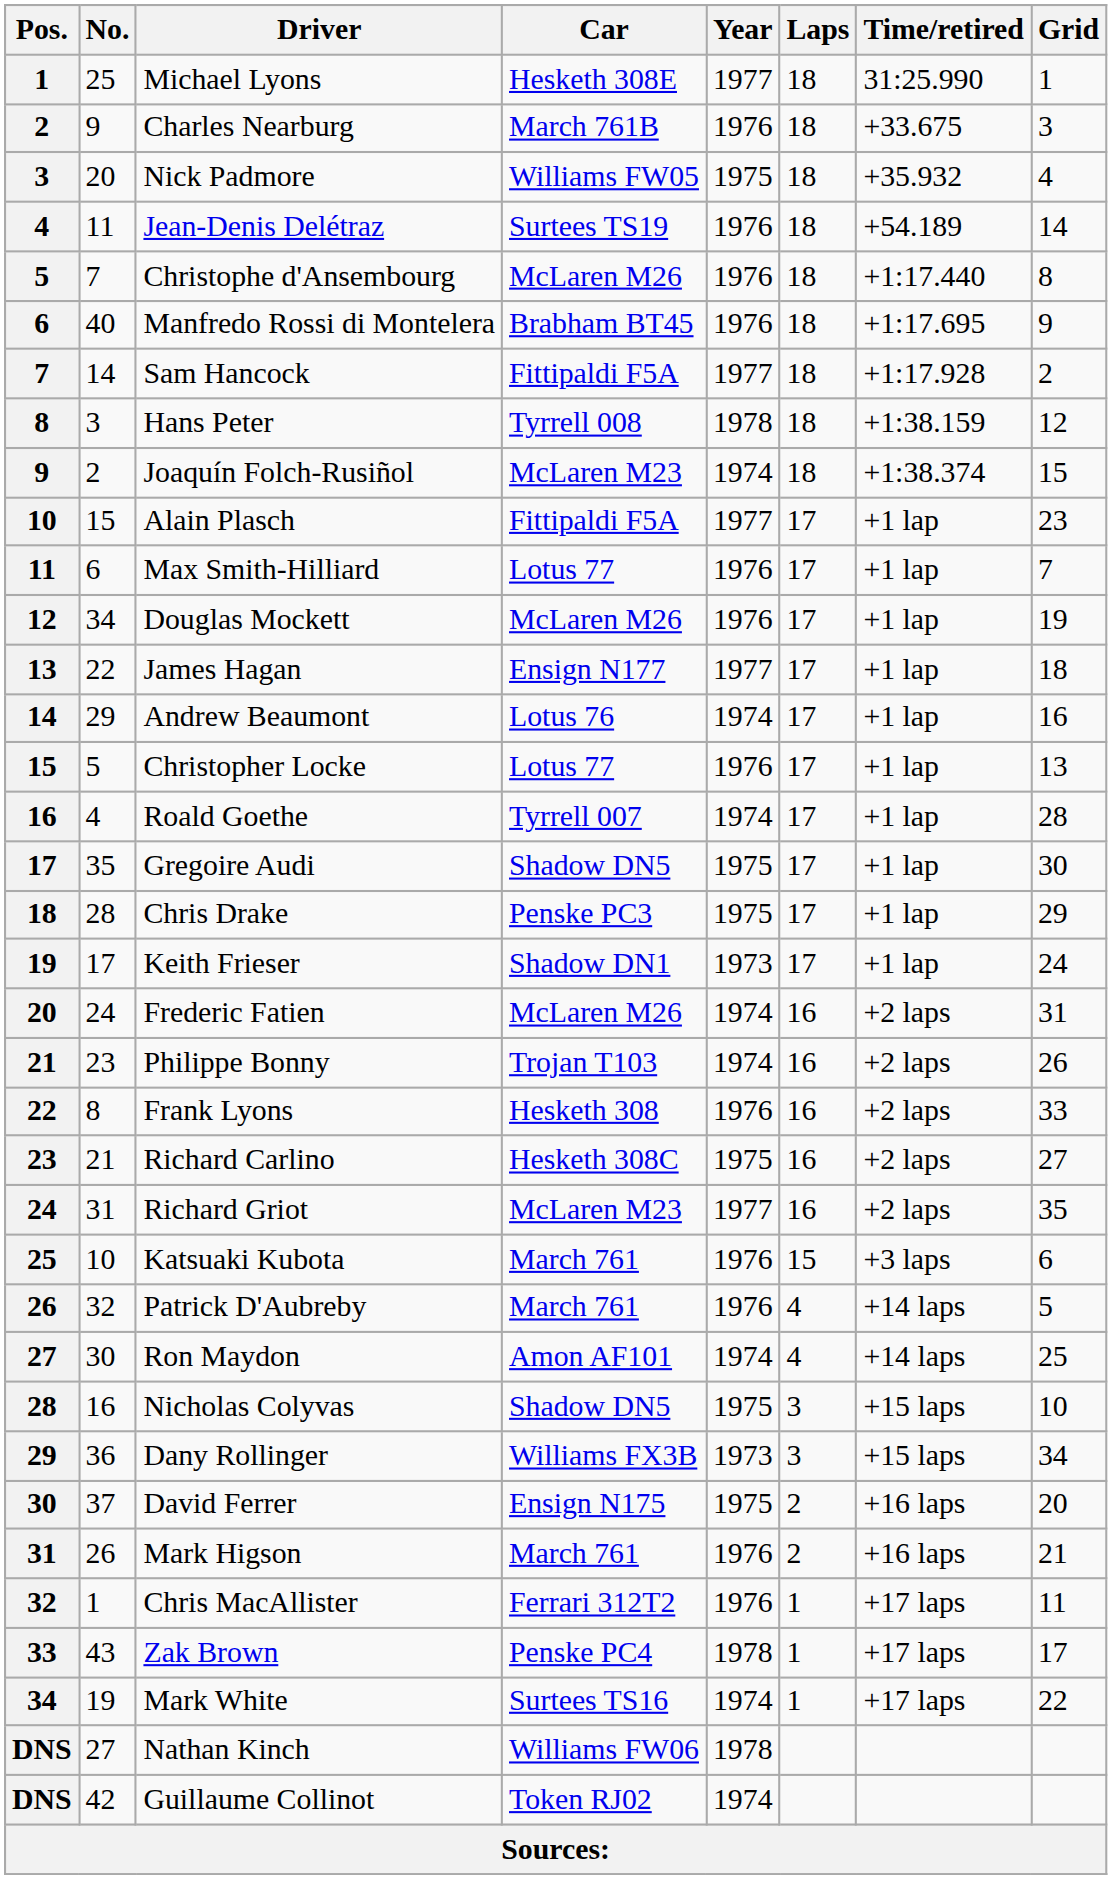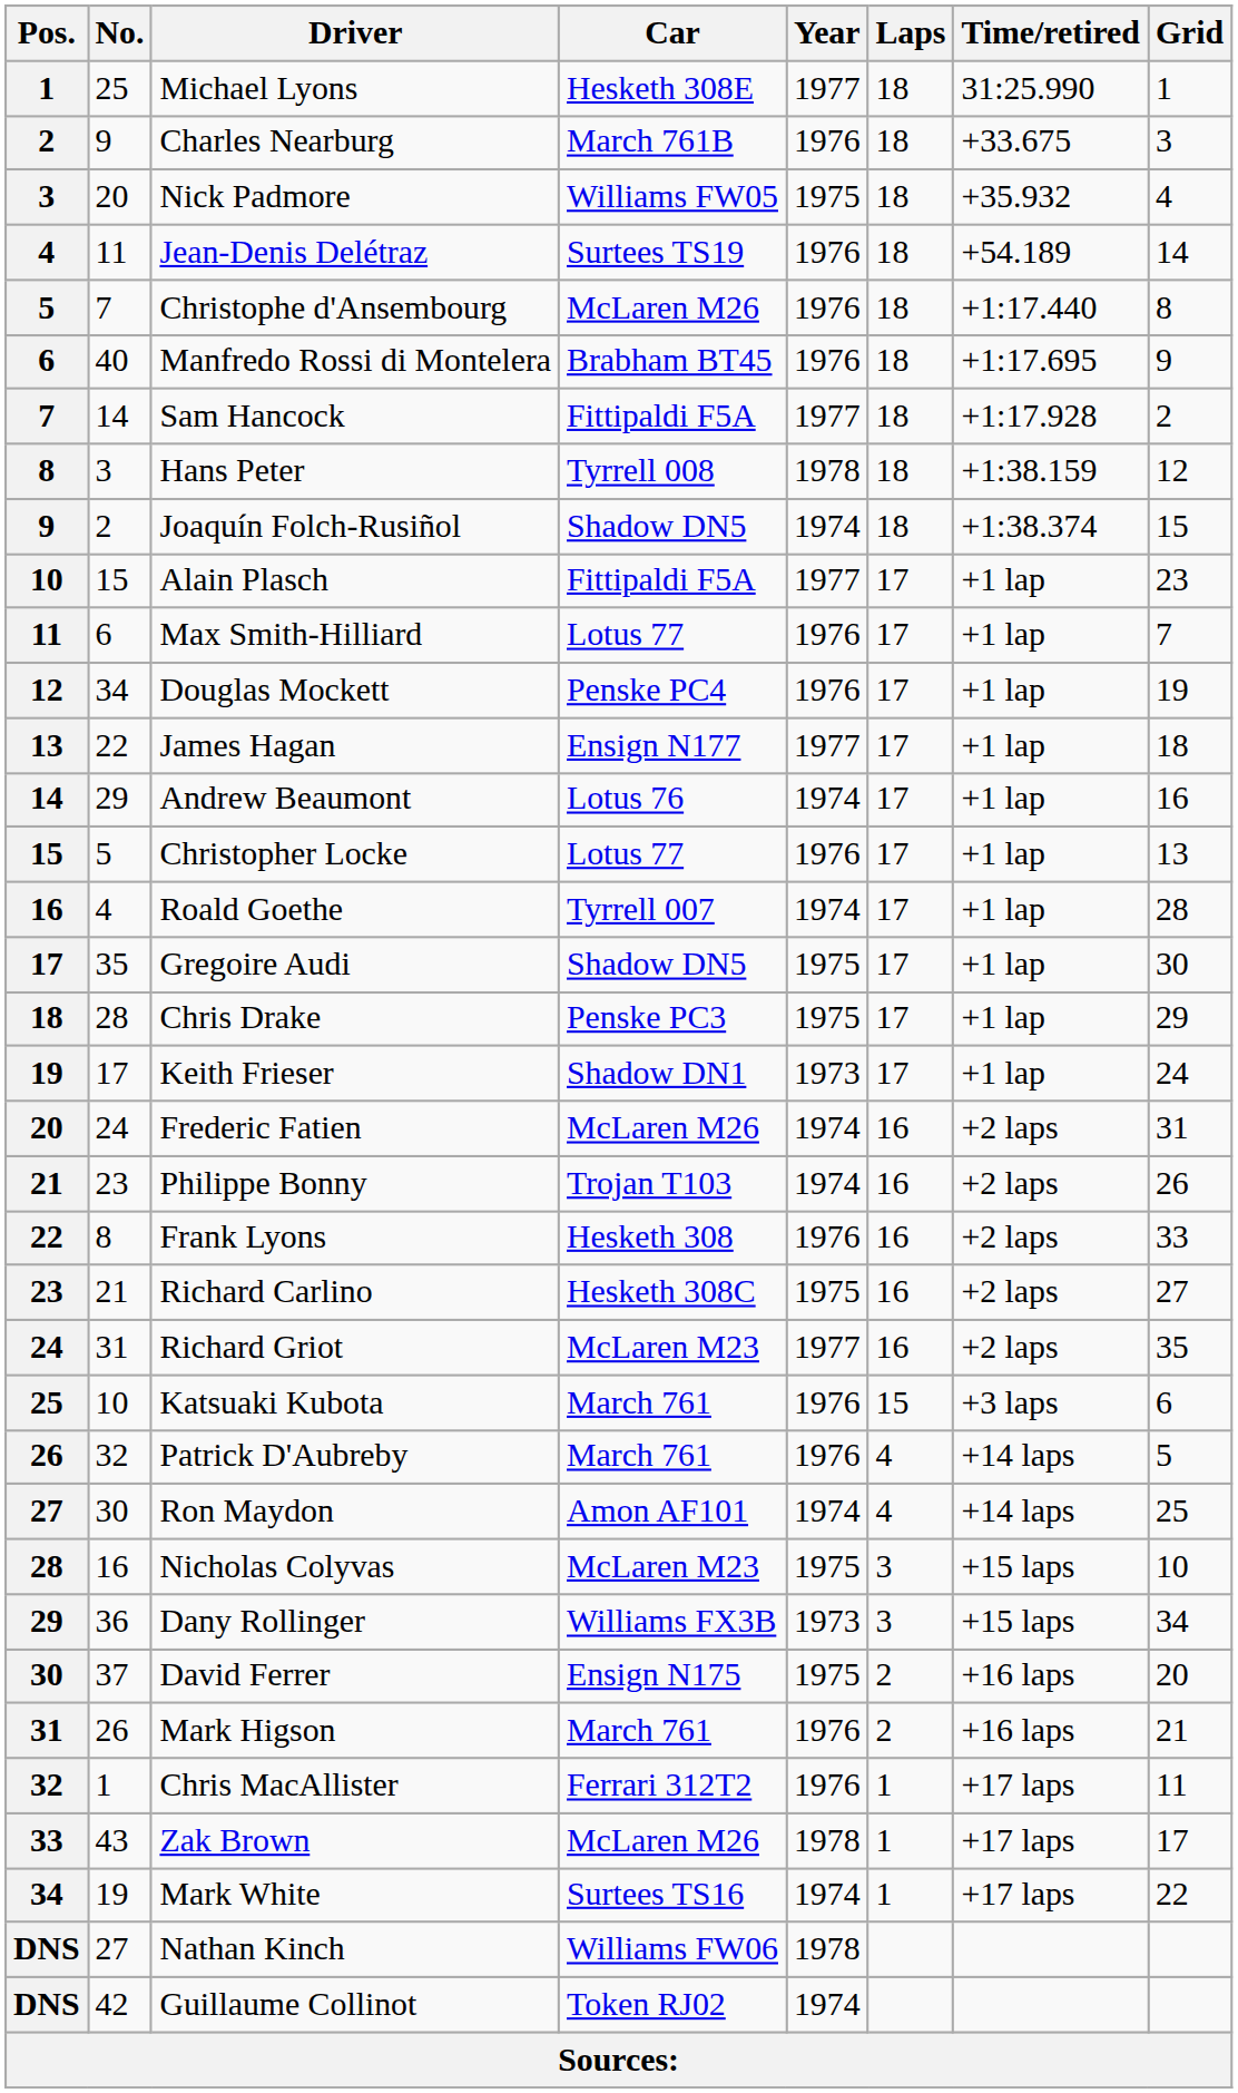 <table class="wikitable" style="font-size:90%">
 <tr>
 <th>Pos.</th>
 <th>No.</th>
 <th>Driver</th>
 <th>Car</th>
 <th>Year</th>
 <th>Laps</th>
 <th>Time/retired</th>
 <th>Grid</th>
 </tr>
 <tr>
 <th>1</th>
 <td>25</td>
 <td> Michael Lyons</td>
 <td><a href='#'>Hesketh 308E</a></td>
 <td>1977</td>
 <td>18</td>
 <td>31:25.990</td>
 <td>1</td>
 </tr>
 <tr>
 <th>2</th>
 <td>9</td>
 <td> Charles Nearburg</td>
 <td><a href='#'>March 761B</a></td>
 <td>1976</td>
 <td>18</td>
 <td>+33.675</td>
 <td>3</td>
 </tr>
 <tr>
 <th>3</th>
 <td>20</td>
 <td> Nick Padmore</td>
 <td><a href='#'>Williams FW05</a></td>
 <td>1975</td>
 <td>18</td>
 <td>+35.932</td>
 <td>4</td>
 </tr>
 <tr>
 <th>4</th>
 <td>11</td>
 <td> <a href='#'>Jean-Denis Delétraz</a></td>
 <td><a href='#'>Surtees TS19</a></td>
 <td>1976</td>
 <td>18</td>
 <td>+54.189</td>
 <td>14</td>
 </tr>
 <tr>
 <th>5</th>
 <td>7</td>
 <td> Christophe d'Ansembourg</td>
 <td><a href='#'>McLaren M26</a></td>
 <td>1976</td>
 <td>18</td>
 <td>+1:17.440</td>
 <td>8</td>
 </tr>
 <tr>
 <th>6</th>
 <td>40</td>
 <td> Manfredo Rossi di Montelera</td>
 <td><a href='#'>Brabham BT45</a></td>
 <td>1976</td>
 <td>18</td>
 <td>+1:17.695</td>
 <td>9</td>
 </tr>
 <tr>
 <th>7</th>
 <td>14</td>
 <td> Sam Hancock</td>
 <td><a href='#'>Fittipaldi F5A</a></td>
 <td>1977</td>
 <td>18</td>
 <td>+1:17.928</td>
 <td>2</td>
 </tr>
 <tr>
 <th>8</th>
 <td>3</td>
 <td> Hans Peter</td>
 <td><a href='#'>Tyrrell 008</a></td>
 <td>1978</td>
 <td>18</td>
 <td>+1:38.159</td>
 <td>12</td>
 </tr>
 <tr>
 <th>9</th>
 <td>2</td>
 <td> Joaquín Folch-Rusiñol</td>
-<td><a href='#'>McLaren M23</a></td>
+<td><a href='#'>Shadow DN5</a></td>
 <td>1974</td>
 <td>18</td>
 <td>+1:38.374</td>
 <td>15</td>
 </tr>
 <tr>
 <th>10</th>
 <td>15</td>
 <td> Alain Plasch</td>
 <td><a href='#'>Fittipaldi F5A</a></td>
 <td>1977</td>
 <td>17</td>
 <td>+1 lap</td>
 <td>23</td>
 </tr>
 <tr>
 <th>11</th>
 <td>6</td>
 <td> Max Smith-Hilliard</td>
 <td><a href='#'>Lotus 77</a></td>
 <td>1976</td>
 <td>17</td>
 <td>+1 lap</td>
 <td>7</td>
 </tr>
 <tr>
 <th>12</th>
 <td>34</td>
 <td> Douglas Mockett</td>
-<td><a href='#'>McLaren M26</a></td>
+<td><a href='#'>Penske PC4</a></td>
 <td>1976</td>
 <td>17</td>
 <td>+1 lap</td>
 <td>19</td>
 </tr>
 <tr>
 <th>13</th>
 <td>22</td>
 <td> James Hagan</td>
 <td><a href='#'>Ensign N177</a></td>
 <td>1977</td>
 <td>17</td>
 <td>+1 lap</td>
 <td>18</td>
 </tr>
 <tr>
 <th>14</th>
 <td>29</td>
 <td> Andrew Beaumont</td>
 <td><a href='#'>Lotus 76</a></td>
 <td>1974</td>
 <td>17</td>
 <td>+1 lap</td>
 <td>16</td>
 </tr>
 <tr>
 <th>15</th>
 <td>5</td>
 <td> Christopher Locke</td>
 <td><a href='#'>Lotus 77</a></td>
 <td>1976</td>
 <td>17</td>
 <td>+1 lap</td>
 <td>13</td>
 </tr>
 <tr>
 <th>16</th>
 <td>4</td>
 <td> Roald Goethe</td>
 <td><a href='#'>Tyrrell 007</a></td>
 <td>1974</td>
 <td>17</td>
 <td>+1 lap</td>
 <td>28</td>
 </tr>
 <tr>
 <th>17</th>
 <td>35</td>
 <td> Gregoire Audi</td>
 <td><a href='#'>Shadow DN5</a></td>
 <td>1975</td>
 <td>17</td>
 <td>+1 lap</td>
 <td>30</td>
 </tr>
 <tr>
 <th>18</th>
 <td>28</td>
 <td> Chris Drake</td>
 <td><a href='#'>Penske PC3</a></td>
 <td>1975</td>
 <td>17</td>
 <td>+1 lap</td>
 <td>29</td>
 </tr>
 <tr>
 <th>19</th>
 <td>17</td>
 <td> Keith Frieser</td>
 <td><a href='#'>Shadow DN1</a></td>
 <td>1973</td>
 <td>17</td>
 <td>+1 lap</td>
 <td>24</td>
 </tr>
 <tr>
 <th>20</th>
 <td>24</td>
 <td> Frederic Fatien</td>
 <td><a href='#'>McLaren M26</a></td>
 <td>1974</td>
 <td>16</td>
 <td>+2 laps</td>
 <td>31</td>
 </tr>
 <tr>
 <th>21</th>
 <td>23</td>
 <td> Philippe Bonny</td>
 <td><a href='#'>Trojan T103</a></td>
 <td>1974</td>
 <td>16</td>
 <td>+2 laps</td>
 <td>26</td>
 </tr>
 <tr>
 <th>22</th>
 <td>8</td>
 <td> Frank Lyons</td>
 <td><a href='#'>Hesketh 308</a></td>
 <td>1976</td>
 <td>16</td>
 <td>+2 laps</td>
 <td>33</td>
 </tr>
 <tr>
 <th>23</th>
 <td>21</td>
 <td> Richard Carlino</td>
 <td><a href='#'>Hesketh 308C</a></td>
 <td>1975</td>
 <td>16</td>
 <td>+2 laps</td>
 <td>27</td>
 </tr>
 <tr>
 <th>24</th>
 <td>31</td>
 <td> Richard Griot</td>
 <td><a href='#'>McLaren M23</a></td>
 <td>1977</td>
 <td>16</td>
 <td>+2 laps</td>
 <td>35</td>
 </tr>
 <tr>
 <th>25</th>
 <td>10</td>
 <td> Katsuaki Kubota</td>
 <td><a href='#'>March 761</a></td>
 <td>1976</td>
 <td>15</td>
 <td>+3 laps</td>
 <td>6</td>
 </tr>
 <tr>
 <th>26</th>
 <td>32</td>
 <td> Patrick D'Aubreby</td>
 <td><a href='#'>March 761</a></td>
 <td>1976</td>
 <td>4</td>
 <td>+14 laps</td>
 <td>5</td>
 </tr>
 <tr>
 <th>27</th>
 <td>30</td>
 <td> Ron Maydon</td>
 <td><a href='#'>Amon AF101</a></td>
 <td>1974</td>
 <td>4</td>
 <td>+14 laps</td>
 <td>25</td>
 </tr>
 <tr>
 <th>28</th>
 <td>16</td>
 <td> Nicholas Colyvas</td>
-<td><a href='#'>Shadow DN5</a></td>
+<td><a href='#'>McLaren M23</a></td>
 <td>1975</td>
 <td>3</td>
 <td>+15 laps</td>
 <td>10</td>
 </tr>
 <tr>
 <th>29</th>
 <td>36</td>
 <td> Dany Rollinger</td>
 <td><a href='#'>Williams FX3B</a></td>
 <td>1973</td>
 <td>3</td>
 <td>+15 laps</td>
 <td>34</td>
 </tr>
 <tr>
 <th>30</th>
 <td>37</td>
 <td> David Ferrer</td>
 <td><a href='#'>Ensign N175</a></td>
 <td>1975</td>
 <td>2</td>
 <td>+16 laps</td>
 <td>20</td>
 </tr>
 <tr>
 <th>31</th>
 <td>26</td>
 <td> Mark Higson</td>
 <td><a href='#'>March 761</a></td>
 <td>1976</td>
 <td>2</td>
 <td>+16 laps</td>
 <td>21</td>
 </tr>
 <tr>
 <th>32</th>
 <td>1</td>
 <td> Chris MacAllister</td>
 <td><a href='#'>Ferrari 312T2</a></td>
 <td>1976</td>
 <td>1</td>
 <td>+17 laps</td>
 <td>11</td>
 </tr>
 <tr>
 <th>33</th>
 <td>43</td>
 <td> <a href='#'>Zak Brown</a></td>
-<td><a href='#'>Penske PC4</a></td>
+<td><a href='#'>McLaren M26</a></td>
 <td>1978</td>
 <td>1</td>
 <td>+17 laps</td>
 <td>17</td>
 </tr>
 <tr>
 <th>34</th>
 <td>19</td>
 <td> Mark White</td>
 <td><a href='#'>Surtees TS16</a></td>
 <td>1974</td>
 <td>1</td>
 <td>+17 laps</td>
 <td>22</td>
 </tr>
 <tr>
 <th>DNS</th>
 <td>27</td>
 <td> Nathan Kinch</td>
 <td><a href='#'>Williams FW06</a></td>
 <td>1978</td>
 <td></td>
 <td></td>
 <td></td>
 </tr>
 <tr>
 <th>DNS</th>
 <td>42</td>
 <td> Guillaume Collinot</td>
 <td><a href='#'>Token RJ02</a></td>
 <td>1974</td>
 <td></td>
 <td></td>
 <td></td>
 </tr>
 <tr style="background-color:#E5E4E2" align="center">
 <th colspan=8>Sources:</th>
 </tr>
 <tr>
 </tr>
 </table>
